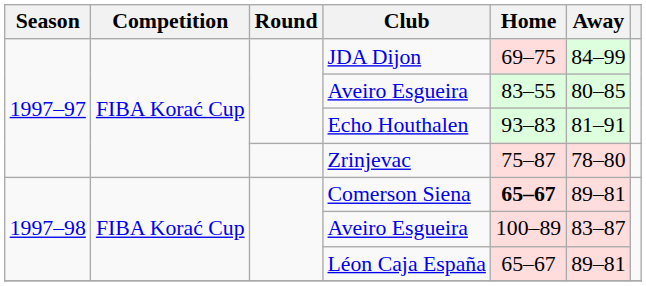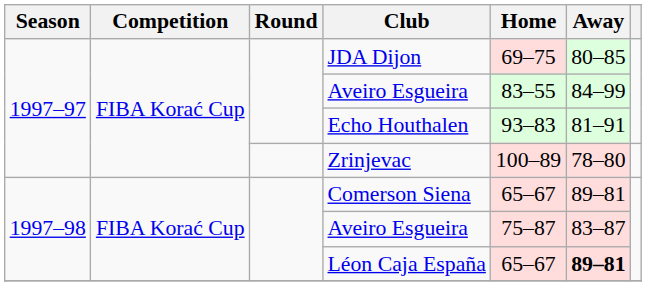 <table class="wikitable">
 <tr>
 <th>Season</th>
 <th>Competition</th>
 <th>Round</th>
 <th>Club</th>
 <th>Home</th>
 <th>Away</th>
 <th></th>
 </tr>
 <tr>
 <td rowspan="4"><a href='#'>1997–97</a></td>
 <td rowspan="4"><a href='#'>FIBA Korać Cup</a></td>
 <td rowspan=3></td>
 <td> <a href='#'>JDA Dijon</a></td>
 <td style="text-align:center;" bgcolor=#fdd>69–75</td>
-<td style="text-align:center;" bgcolor=#dfd>84–99</td>
+<td style="text-align:center;" bgcolor=#dfd>80–85</td>
 <td rowspan=3></td>
 </tr>
 <tr>
 <td> <a href='#'>Aveiro Esgueira</a></td>
 <td style="text-align:center;" bgcolor=#dfd>83–55</td>
-<td style="text-align:center;" bgcolor=#dfd>80–85</td>
+<td style="text-align:center;" bgcolor=#dfd>84–99</td>
 </tr>
 <tr>
 <td> <a href='#'>Echo Houthalen</a></td>
 <td style="text-align:center;" bgcolor=#dfd>93–83</td>
 <td style="text-align:center;" bgcolor=#dfd>81–91</td>
 </tr>
 <tr>
 <td></td>
 <td> <a href='#'>Zrinjevac</a></td>
-<td style="text-align:center;" bgcolor=#fdd>75–87</td>
+<td style="text-align:center;" bgcolor=#fdd>100–89</td>
 <td style="text-align:center;" bgcolor=#fdd>78–80</td>
 <td></td>
 </tr>
 <tr>
 <td rowspan="3"><a href='#'>1997–98</a></td>
 <td rowspan="3"><a href='#'>FIBA Korać Cup</a></td>
 <td rowspan=3></td>
 <td> <a href='#'>Comerson Siena</a></td>
-<td style="text-align:center;" bgcolor=#fdd><strong>65–67</strong></td>
+<td style="text-align:center;" bgcolor=#fdd>65–67</td>
 <td style="text-align:center;" bgcolor=#fdd>89–81</td>
 <td rowspan=3></td>
 </tr>
 <tr>
 <td> <a href='#'>Aveiro Esgueira</a></td>
-<td style="text-align:center;" bgcolor=#fdd>100–89</td>
+<td style="text-align:center;" bgcolor=#fdd>75–87</td>
 <td style="text-align:center;" bgcolor=#fdd>83–87</td>
 </tr>
 <tr>
 <td> <a href='#'>Léon Caja España</a></td>
 <td style="text-align:center;" bgcolor=#fdd>65–67</td>
-<td style="text-align:center;" bgcolor=#fdd>89–81</td>
+<td style="text-align:center;" bgcolor=#fdd><strong>89–81</strong></td>
 </tr>
 <tr>
 </tr>
 <tr>
 </tr>
 </table>
